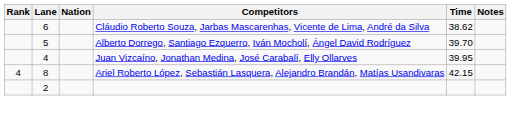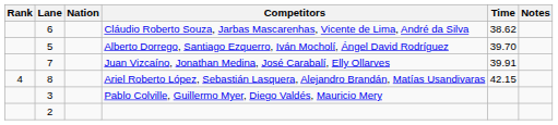 <table class="wikitable sortable" style="text-align:center; font-size:95%">
 <tr>
 <th>Rank</th>
 <th>Lane</th>
 <th>Nation</th>
 <th>Competitors</th>
 <th>Time</th>
 <th>Notes</th>
 </tr>
 <tr>
 <td></td>
 <td>6</td>
 <td align=left></td>
 <td align=left><a href='#'>Cláudio Roberto Souza</a>, <a href='#'>Jarbas Mascarenhas</a>, <a href='#'>Vicente de Lima</a>, <a href='#'>André da Silva</a></td>
 <td>38.62</td>
 <td></td>
 </tr>
 <tr>
 <td></td>
 <td>5</td>
 <td align=left></td>
 <td align=left><a href='#'>Alberto Dorrego</a>, <a href='#'>Santiago Ezquerro</a>, <a href='#'>Iván Mocholí</a>, <a href='#'>Ángel David Rodríguez</a></td>
 <td>39.70</td>
 <td></td>
 </tr>
 <tr>
 <td></td>
-<td>4</td>
+<td>7</td>
 <td align=left></td>
 <td align=left><a href='#'>Juan Vizcaíno</a>, <a href='#'>Jonathan Medina</a>, <a href='#'>José Carabalí</a>, <a href='#'>Elly Ollarves</a></td>
-<td>39.95</td>
+<td>39.91</td>
 <td></td>
 </tr>
 <tr>
 <td>4</td>
 <td>8</td>
 <td align=left></td>
 <td align=left><a href='#'>Ariel Roberto López</a>, <a href='#'>Sebastián Lasquera</a>, <a href='#'>Alejandro Brandán</a>, <a href='#'>Matías Usandivaras</a></td>
 <td>42.15</td>
 <td></td>
 </tr>
 <tr>
 <td></td>
+<td>3</td>
+<td align=left></td>
+<td align=left><a href='#'>Pablo Colville</a>, <a href='#'>Guillermo Myer</a>, <a href='#'>Diego Valdés</a>, <a href='#'>Mauricio Mery</a></td>
+<td></td>
+<td></td>
+</tr>
+<tr>
+<td></td>
 <td>2</td>
 <td align=left></td>
 <td align=left></td>
 <td></td>
 <td></td>
 </tr>
 </table>
